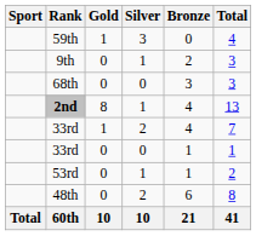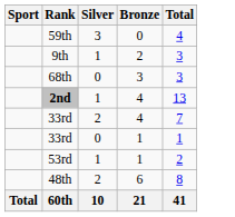 <table class="wikitable sortable" style="text-align:center;">
 <tr>
 <th>Sport</th>
 <th>Rank</th>
-<th> Gold</th>
 <th> Silver</th>
 <th> Bronze</th>
 <th>Total</th>
 </tr>
 <tr>
 <td></td>
 <td>59th</td>
-<td>1</td>
 <td>3</td>
 <td>0</td>
 <td><a href='#'>4</a></td>
 </tr>
 <tr>
 <td></td>
 <td>9th</td>
-<td>0</td>
 <td>1</td>
 <td>2</td>
 <td><a href='#'>3</a></td>
 </tr>
 <tr>
 <td></td>
 <td>68th</td>
 <td>0</td>
-<td>0</td>
 <td>3</td>
 <td><a href='#'>3</a></td>
 </tr>
 <tr>
 <td></td>
 <td bgcolor=silver><strong>2nd</strong></td>
-<td>8</td>
 <td>1</td>
 <td>4</td>
 <td><a href='#'>13</a></td>
 </tr>
 <tr>
 <td></td>
 <td>33rd</td>
-<td>1</td>
 <td>2</td>
 <td>4</td>
 <td><a href='#'>7</a></td>
 </tr>
 <tr>
 <td></td>
 <td>33rd</td>
 <td>0</td>
-<td>0</td>
 <td>1</td>
 <td><a href='#'>1</a></td>
 </tr>
 <tr>
 <td></td>
 <td>53rd</td>
-<td>0</td>
 <td>1</td>
 <td>1</td>
 <td><a href='#'>2</a></td>
 </tr>
 <tr>
 <td></td>
 <td>48th</td>
-<td>0</td>
 <td>2</td>
 <td>6</td>
 <td><a href='#'>8</a></td>
 </tr>
 <tr>
 <th>Total</th>
 <th>60th</th>
 <th>10</th>
-<th>10</th>
 <th>21</th>
 <th>41</th>
 </tr>
 </table>
